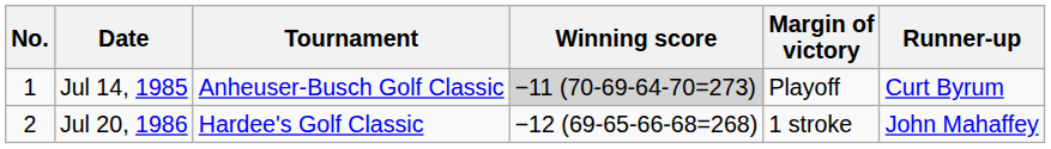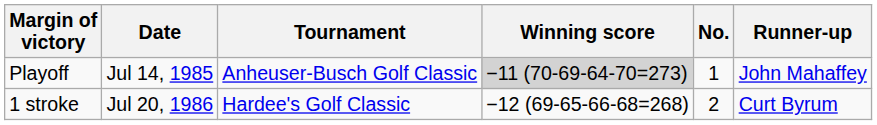 <table class="wikitable" style="font-size:95%;">
 <tr>
-<th>No.</th>
+<th>Margin of<br>victory</th>
 <th>Date</th>
 <th>Tournament</th>
 <th>Winning score</th>
-<th>Margin of<br>victory</th>
+<th>No.</th>
 <th>Runner-up</th>
 </tr>
 <tr>
-<td align=center>1</td>
+<td>Playoff</td>
 <td align=right>Jul 14, <a href='#'>1985</a></td>
 <td><a href='#'>Anheuser-Busch Golf Classic</a></td>
 <td style="background: lightgrey;">−11 (70-69-64-70=273)</td>
-<td>Playoff</td>
-<td> <a href='#'>Curt Byrum</a></td>
+<td align=center>1</td>
+<td> <a href='#'>John Mahaffey</a></td>
 </tr>
 <tr>
-<td align=center>2</td>
+<td>1 stroke</td>
 <td align=right>Jul 20, <a href='#'>1986</a></td>
 <td><a href='#'>Hardee's Golf Classic</a></td>
 <td>−12 (69-65-66-68=268)</td>
-<td>1 stroke</td>
-<td> <a href='#'>John Mahaffey</a></td>
+<td align=center>2</td>
+<td> <a href='#'>Curt Byrum</a></td>
 </tr>
 </table>
